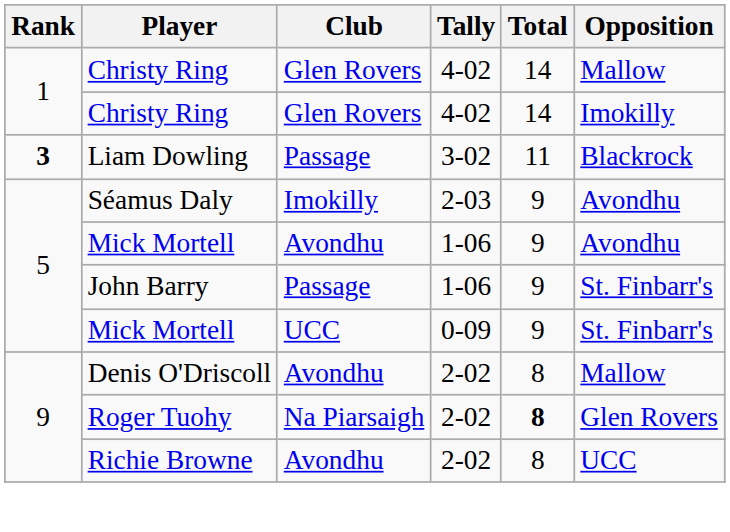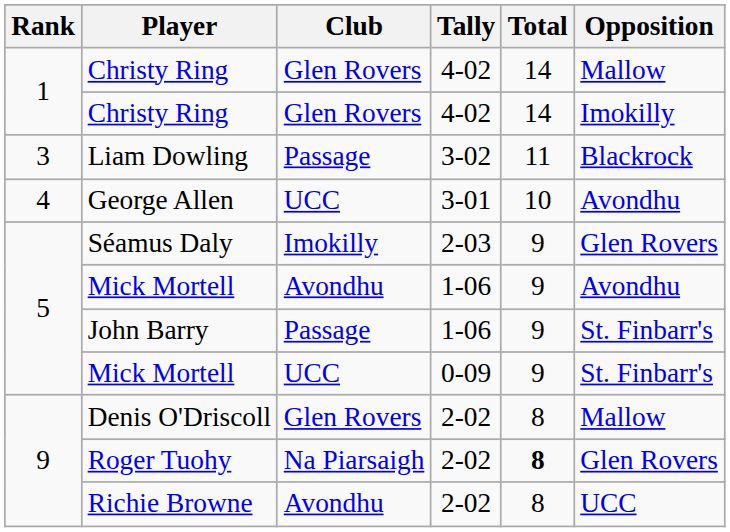 <table class="wikitable">
 <tr>
 <th>Rank</th>
 <th>Player</th>
 <th>Club</th>
 <th>Tally</th>
 <th>Total</th>
 <th>Opposition</th>
 </tr>
 <tr>
 <td rowspan="2" style="text-align:center;">1</td>
 <td><a href='#'>Christy Ring</a></td>
 <td><a href='#'>Glen Rovers</a></td>
 <td align=center>4-02</td>
 <td align=center>14</td>
 <td><a href='#'>Mallow</a></td>
 </tr>
 <tr>
 <td><a href='#'>Christy Ring</a></td>
 <td><a href='#'>Glen Rovers</a></td>
 <td align=center>4-02</td>
 <td align=center>14</td>
 <td><a href='#'>Imokilly</a></td>
 </tr>
 <tr>
-<td rowspan="1" style="text-align:center;"><strong>3</strong></td>
+<td rowspan="1" style="text-align:center;">3</td>
 <td>Liam Dowling</td>
 <td><a href='#'>Passage</a></td>
 <td align=center>3-02</td>
 <td align=center>11</td>
 <td><a href='#'>Blackrock</a></td>
 </tr>
 <tr>
+<td rowspan="1" style="text-align:center;">4</td>
+<td>George Allen</td>
+<td><a href='#'>UCC</a></td>
+<td align=center>3-01</td>
+<td align=center>10</td>
+<td><a href='#'>Avondhu</a></td>
+</tr>
+<tr>
 <td rowspan="4" style="text-align:center;">5</td>
 <td>Séamus Daly</td>
 <td><a href='#'>Imokilly</a></td>
 <td align=center>2-03</td>
 <td align=center>9</td>
-<td><a href='#'>Avondhu</a></td>
+<td><a href='#'>Glen Rovers</a></td>
 </tr>
 <tr>
 <td><a href='#'>Mick Mortell</a></td>
 <td><a href='#'>Avondhu</a></td>
 <td align=center>1-06</td>
 <td align=center>9</td>
 <td><a href='#'>Avondhu</a></td>
 </tr>
 <tr>
 <td>John Barry</td>
 <td><a href='#'>Passage</a></td>
 <td align=center>1-06</td>
 <td align=center>9</td>
 <td><a href='#'>St. Finbarr's</a></td>
 </tr>
 <tr>
 <td><a href='#'>Mick Mortell</a></td>
 <td><a href='#'>UCC</a></td>
 <td align=center>0-09</td>
 <td align=center>9</td>
 <td><a href='#'>St. Finbarr's</a></td>
 </tr>
 <tr>
 <td rowspan="3" style="text-align:center;">9</td>
 <td>Denis O'Driscoll</td>
-<td><a href='#'>Avondhu</a></td>
+<td><a href='#'>Glen Rovers</a></td>
 <td align=center>2-02</td>
 <td align=center>8</td>
 <td><a href='#'>Mallow</a></td>
 </tr>
 <tr>
 <td><a href='#'>Roger Tuohy</a></td>
 <td><a href='#'>Na Piarsaigh</a></td>
 <td align=center>2-02</td>
 <td align=center><strong>8</strong></td>
 <td><a href='#'>Glen Rovers</a></td>
 </tr>
 <tr>
 <td><a href='#'>Richie Browne</a></td>
 <td><a href='#'>Avondhu</a></td>
 <td align=center>2-02</td>
 <td align=center>8</td>
 <td><a href='#'>UCC</a></td>
 </tr>
 </table>
